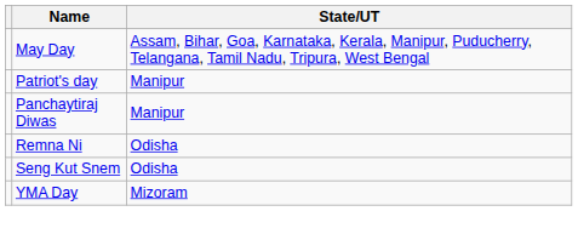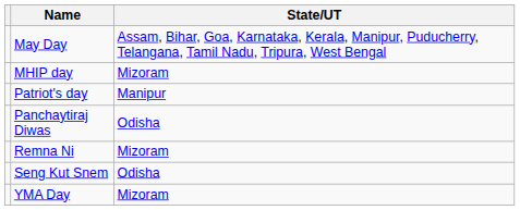 <table class="sortable wikitable"style="text-align:left;"style="font-size: 85%">
 <tr>
 <th></th>
 <th>Name</th>
 <th>State/UT</th>
 </tr>
 <tr>
 <td></td>
 <td><a href='#'>May Day</a></td>
 <td><a href='#'>Assam</a>, <a href='#'>Bihar</a>, <a href='#'>Goa</a>, <a href='#'>Karnataka</a>, <a href='#'>Kerala</a>, <a href='#'>Manipur</a>, <a href='#'>Puducherry</a>, <a href='#'>Telangana</a>, <a href='#'>Tamil Nadu</a>, <a href='#'>Tripura</a>, <a href='#'>West Bengal</a></td>
 </tr>
 <tr>
 <td></td>
+<td><a href='#'>MHIP day</a></td>
+<td><a href='#'>Mizoram</a></td>
+</tr>
+<tr>
+<td></td>
 <td><a href='#'>Patriot's day</a></td>
 <td><a href='#'>Manipur</a></td>
 </tr>
 <tr>
 <td></td>
 <td><a href='#'>Panchaytiraj Diwas</a></td>
-<td><a href='#'>Manipur</a></td>
+<td><a href='#'>Odisha</a></td>
 </tr>
 <tr>
 <td></td>
 <td><a href='#'>Remna Ni</a></td>
-<td><a href='#'>Odisha</a></td>
+<td><a href='#'>Mizoram</a></td>
 </tr>
 <tr>
 <td></td>
 <td><a href='#'>Seng Kut Snem</a></td>
 <td><a href='#'>Odisha</a></td>
 </tr>
 <tr>
 <td></td>
 <td><a href='#'>YMA Day</a></td>
 <td><a href='#'>Mizoram</a></td>
 </tr>
 </table>
